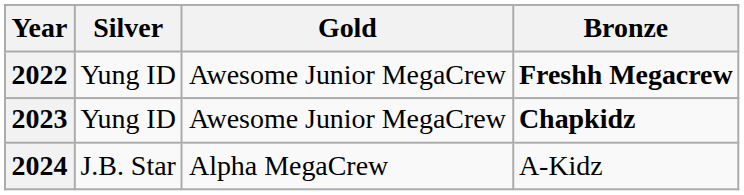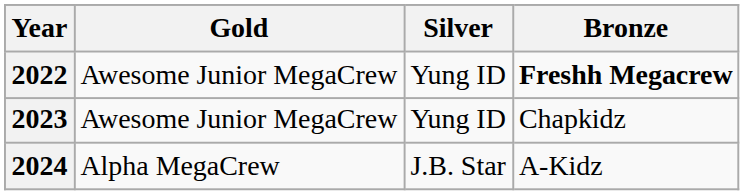 <table class="wikitable sortable plainrowheaders" style="text-align:left; font-size:90%;">
 <tr>
 <th scope="col">Year</th>
+<th scope="col"> <strong>Gold</strong></th>
 <th scope="col"> <strong>Silver</strong></th>
-<th scope="col"> <strong>Gold</strong></th>
 <th scope="col"> <strong>Bronze</strong></th>
 </tr>
 <tr>
 <th>2022</th>
+<td> Awesome Junior MegaCrew</td>
 <td> Yung ID</td>
-<td> Awesome Junior MegaCrew</td>
 <td><strong> Freshh Megacrew</strong></td>
 </tr>
 <tr>
 <th>2023</th>
+<td> Awesome Junior MegaCrew</td>
 <td> Yung ID</td>
-<td> Awesome Junior MegaCrew</td>
-<td><strong> Chapkidz</strong></td>
+<td> Chapkidz</td>
 </tr>
 <tr>
 <th>2024</th>
+<td> Alpha MegaCrew</td>
 <td> J.B. Star</td>
-<td> Alpha MegaCrew</td>
 <td> A-Kidz</td>
 </tr>
 </table>
